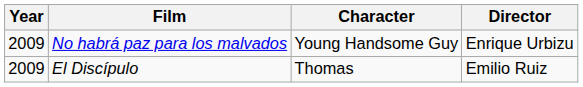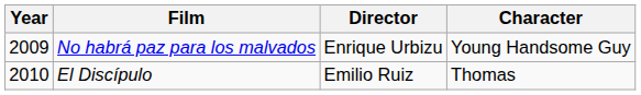 <table class="wikitable sortable">
 <tr>
 <th>Year</th>
 <th>Film</th>
+<th>Director</th>
 <th>Character</th>
-<th>Director</th>
 </tr>
 <tr>
 <td>2009</td>
 <td><em><a href='#'>No habrá paz para los malvados</a></em></td>
+<td>Enrique Urbizu</td>
 <td>Young Handsome Guy</td>
-<td>Enrique Urbizu</td>
 </tr>
 <tr>
-<td>2009</td>
+<td>2010</td>
 <td><em>El Discípulo</em></td>
+<td>Emilio Ruiz</td>
 <td>Thomas</td>
-<td>Emilio Ruiz</td>
 </tr>
 </table>
